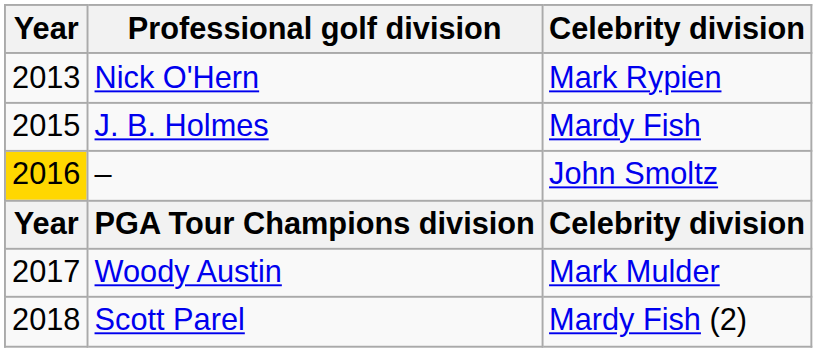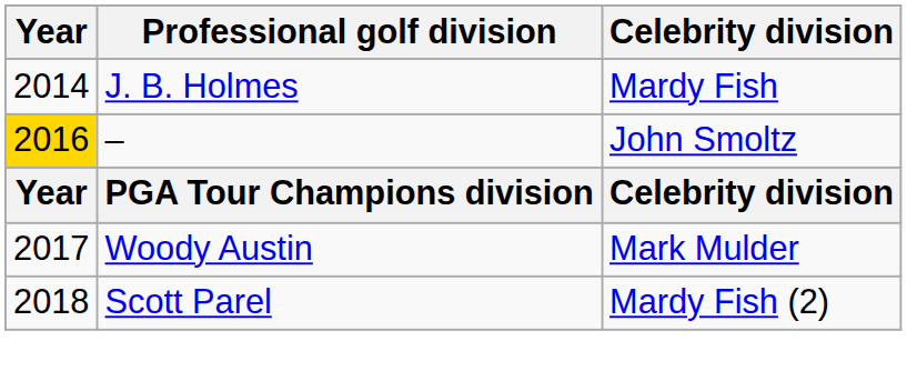 <table class="wikitable">
 <tr>
 <th>Year</th>
 <th>Professional golf division</th>
 <th>Celebrity division</th>
 </tr>
 <tr>
-<td>2013</td>
-<td><a href='#'>Nick O'Hern</a></td>
-<td><a href='#'>Mark Rypien</a></td>
-</tr>
-<tr>
-<td>2015</td>
+<td>2014</td>
 <td><a href='#'>J. B. Holmes</a></td>
 <td><a href='#'>Mardy Fish</a></td>
 </tr>
 <tr>
 <td style="background: gold;">2016</td>
 <td>–</td>
 <td><a href='#'>John Smoltz</a></td>
 </tr>
 <tr>
 <th>Year</th>
 <th>PGA Tour Champions division</th>
 <th>Celebrity division</th>
 </tr>
 <tr>
 <td>2017</td>
 <td><a href='#'>Woody Austin</a></td>
 <td><a href='#'>Mark Mulder</a></td>
 </tr>
 <tr>
 <td>2018</td>
 <td><a href='#'>Scott Parel</a></td>
 <td><a href='#'>Mardy Fish</a> (2)</td>
 </tr>
 </table>
